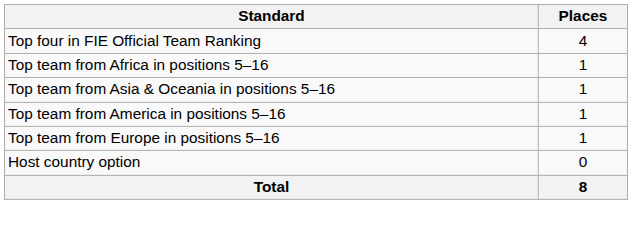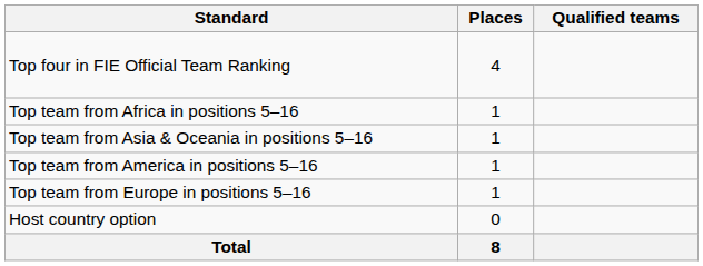 <table class="wikitable" width=650>
 <tr>
 <th>Standard</th>
 <th>Places</th>
+<th>Qualified teams</th>
 </tr>
 <tr>
 <td>Top four in FIE Official Team Ranking</td>
 <td align=center>4</td>
+<td><br><br><br></td>
 </tr>
 <tr>
 <td>Top team from Africa in positions 5–16</td>
 <td align=center>1</td>
+<td></td>
 </tr>
 <tr>
 <td>Top team from Asia & Oceania in positions 5–16</td>
 <td align=center>1</td>
+<td></td>
 </tr>
 <tr>
 <td>Top team from America in positions 5–16</td>
 <td align=center>1</td>
+<td></td>
 </tr>
 <tr>
 <td>Top team from Europe in positions 5–16</td>
 <td align=center>1</td>
+<td><br></td>
 </tr>
 <tr>
 <td>Host country option</td>
 <td align=center>0</td>
+<td></td>
 </tr>
 <tr>
 <th>Total</th>
 <th>8</th>
+<th></th>
 </tr>
 </table>
